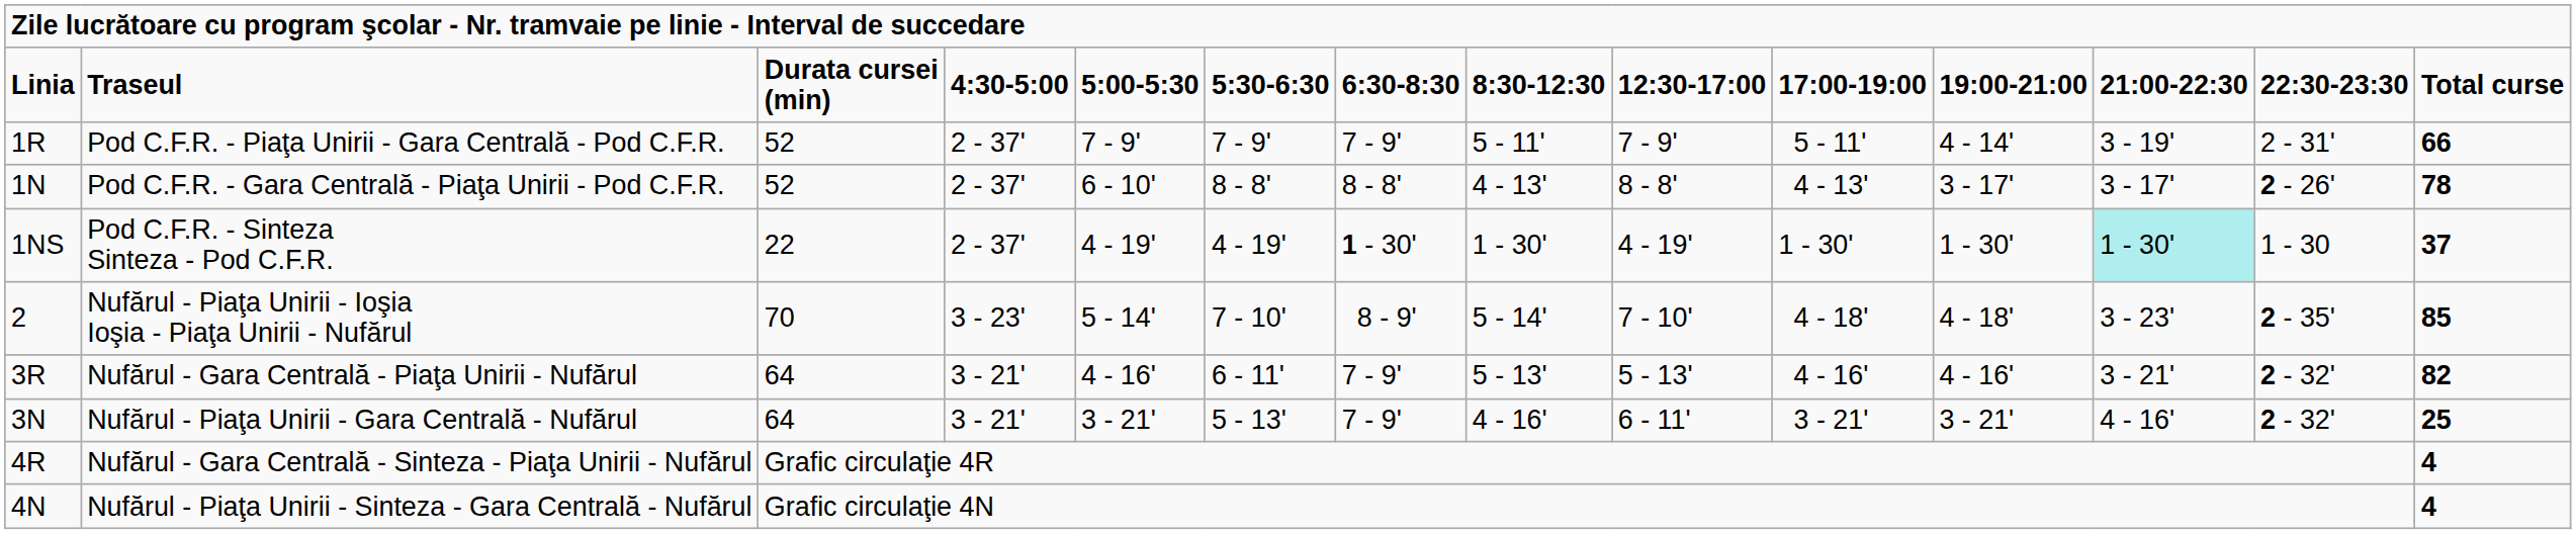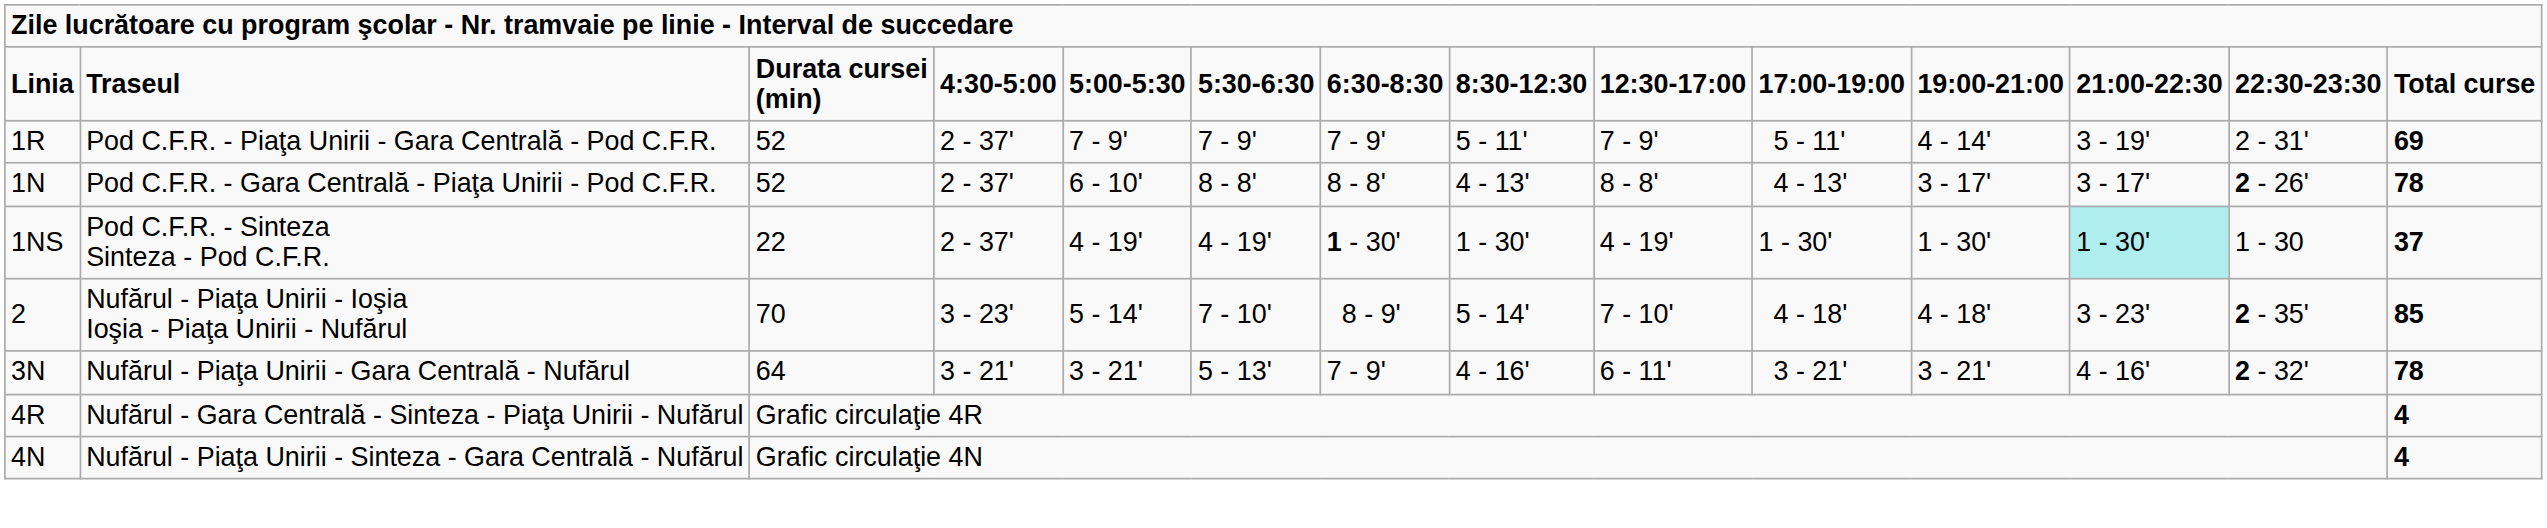 <table class="wikitable">
 <tr>
 <td colspan="14"><strong>Zile lucrătoare cu program şcolar - Nr. tramvaie pe linie - Interval de succedare</strong></td>
 </tr>
 <tr>
 <td><strong>Linia</strong></td>
 <td><strong>Traseul</strong></td>
 <td><strong>Durata cursei</strong><br><strong>(min)</strong></td>
 <td><strong>4:30-5:00</strong></td>
 <td><strong>5:00-5:30</strong></td>
 <td><strong>5:30-6:30</strong></td>
 <td><strong>6:30-8:30</strong></td>
 <td><strong>8:30-12:30</strong></td>
 <td><strong>12:30-17:00</strong></td>
 <td><strong>17:00-19:00</strong> <br></td>
 <td><strong>19:00-21:00</strong><br></td>
 <td><strong>21:00-22:30</strong> <br></td>
 <td><strong>22:30-23:30</strong></td>
 <td><strong>Total curse</strong></td>
 </tr>
 <tr>
 <td>1R</td>
 <td>Pod C.F.R. - Piaţa Unirii - Gara Centrală - Pod C.F.R.<br></td>
 <td>52 <br></td>
 <td>2 - 37'<br></td>
 <td>7 - 9'<br></td>
 <td>7 - 9'<br></td>
 <td>7 - 9'<br></td>
 <td>5 - 11'<br></td>
 <td>7 - 9'<br></td>
 <td><strong> </strong> 5 - 11'<br></td>
 <td>4 - 14'<br></td>
 <td>3 - 19'<br></td>
 <td>2 - 31'<br></td>
-<td><strong>66</strong></td>
+<td><strong>69</strong></td>
 </tr>
 <tr>
 <td>1N</td>
 <td>Pod C.F.R. - Gara Centrală - Piaţa Unirii - Pod C.F.R.<br></td>
 <td>52 <br></td>
 <td>2 - 37'<br></td>
 <td>6 - 10'<br></td>
 <td>8 - 8'<br></td>
 <td>8 - 8'<br></td>
 <td>4 - 13'<br></td>
 <td>8 - 8'<br></td>
 <td><strong> </strong> 4 - 13'<br></td>
 <td>3 - 17'<br></td>
 <td>3 - 17'<br></td>
 <td><strong>2</strong> - 26'<br></td>
 <td><strong>78</strong></td>
 </tr>
 <tr>
 <td>1NS</td>
 <td>Pod C.F.R. - Sinteza<br>Sinteza - Pod C.F.R.</td>
 <td>22 <br></td>
 <td>2 - 37'<br></td>
 <td>4 - 19'<br></td>
 <td>4 - 19'<br></td>
 <td><strong>1</strong> - 30'<br></td>
 <td>1 - 30'<br></td>
 <td>4 - 19'<br></td>
 <td>1 - 30'<br></td>
 <td>1 - 30'<br></td>
 <td style="background: paleturquoise;">1 - 30'<br></td>
 <td>1 - 30<br></td>
 <td><strong>37</strong></td>
 </tr>
 <tr>
 <td>2</td>
 <td>Nufărul - Piaţa Unirii - Ioşia<br>Ioşia - Piaţa Unirii - Nufărul</td>
 <td>70 <br></td>
 <td>3 - 23'<br></td>
 <td>5 - 14'<br></td>
 <td>7 - 10'<br></td>
 <td><strong> </strong> 8 - 9'<br></td>
 <td>5 - 14'<br></td>
 <td>7 - 10'<br></td>
 <td><strong> </strong> 4 - 18'<br></td>
 <td>4 - 18'<br></td>
 <td>3 - 23'<br></td>
 <td><strong>2</strong> - 35'<br></td>
 <td><strong>85</strong></td>
 </tr>
 <tr>
-<td>3R</td>
-<td>Nufărul - Gara Centrală - Piaţa Unirii - Nufărul</td>
-<td>64 <br></td>
-<td>3 - 21'<br></td>
-<td>4 - 16'<br></td>
-<td>6 - 11'<br></td>
-<td>7 - 9'<br></td>
-<td>5 - 13'<br></td>
-<td>5 - 13'<br></td>
-<td><strong> </strong> 4 - 16'<br></td>
-<td>4 - 16'<br></td>
-<td>3 - 21'<br></td>
-<td><strong>2</strong> - 32'<br></td>
-<td><strong>82</strong></td>
-</tr>
-<tr>
 <td>3N</td>
 <td>Nufărul - Piaţa Unirii - Gara Centrală - Nufărul</td>
 <td>64 <br></td>
 <td>3 - 21'<br></td>
 <td>3 - 21'<br></td>
 <td>5 - 13'<br></td>
 <td>7 - 9'<br></td>
 <td>4 - 16'<br></td>
 <td>6 - 11'<br></td>
 <td><strong> </strong> 3 - 21'<br></td>
 <td>3 - 21'<br></td>
 <td>4 - 16'<br></td>
 <td><strong>2</strong> - 32'<br></td>
-<td><strong>25</strong></td>
+<td><strong>78</strong></td>
 </tr>
 <tr>
 <td>4R</td>
 <td>Nufărul - Gara Centrală - Sinteza - Piaţa Unirii - Nufărul</td>
 <td colspan="11">Grafic circulaţie 4R  <br></td>
 <td><strong>4</strong></td>
 </tr>
 <tr>
 <td>4N</td>
 <td>Nufărul - Piaţa Unirii - Sinteza - Gara Centrală - Nufărul</td>
 <td colspan="11">Grafic circulaţie 4N  <br></td>
 <td><strong>4</strong></td>
 </tr>
 </table>
